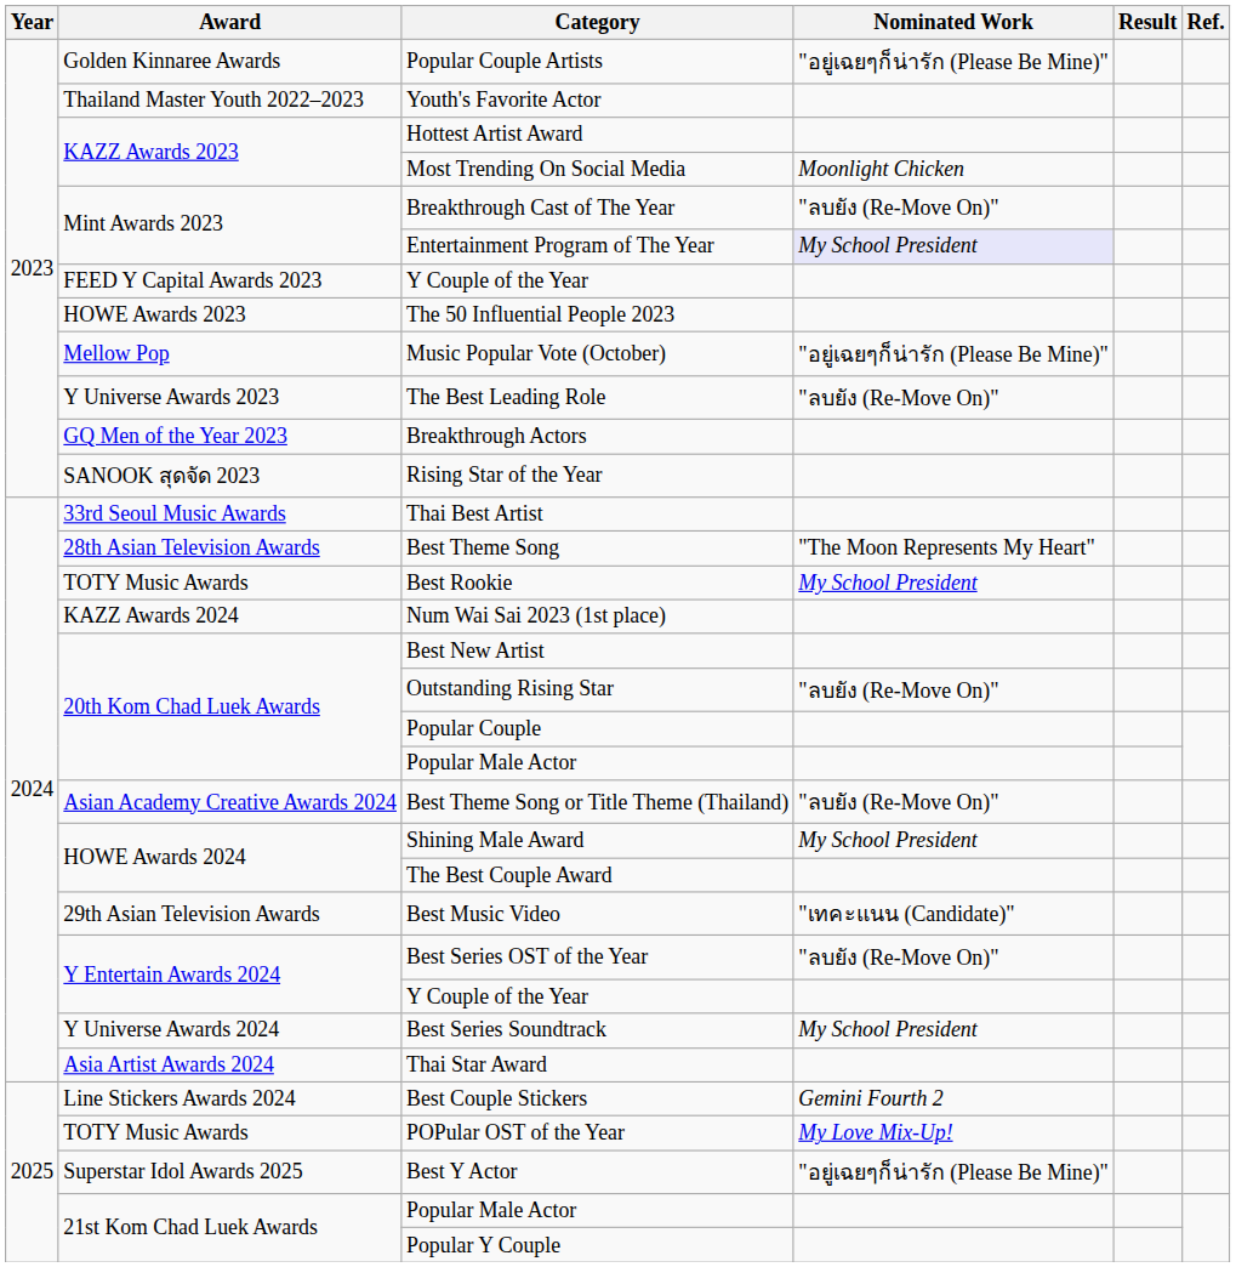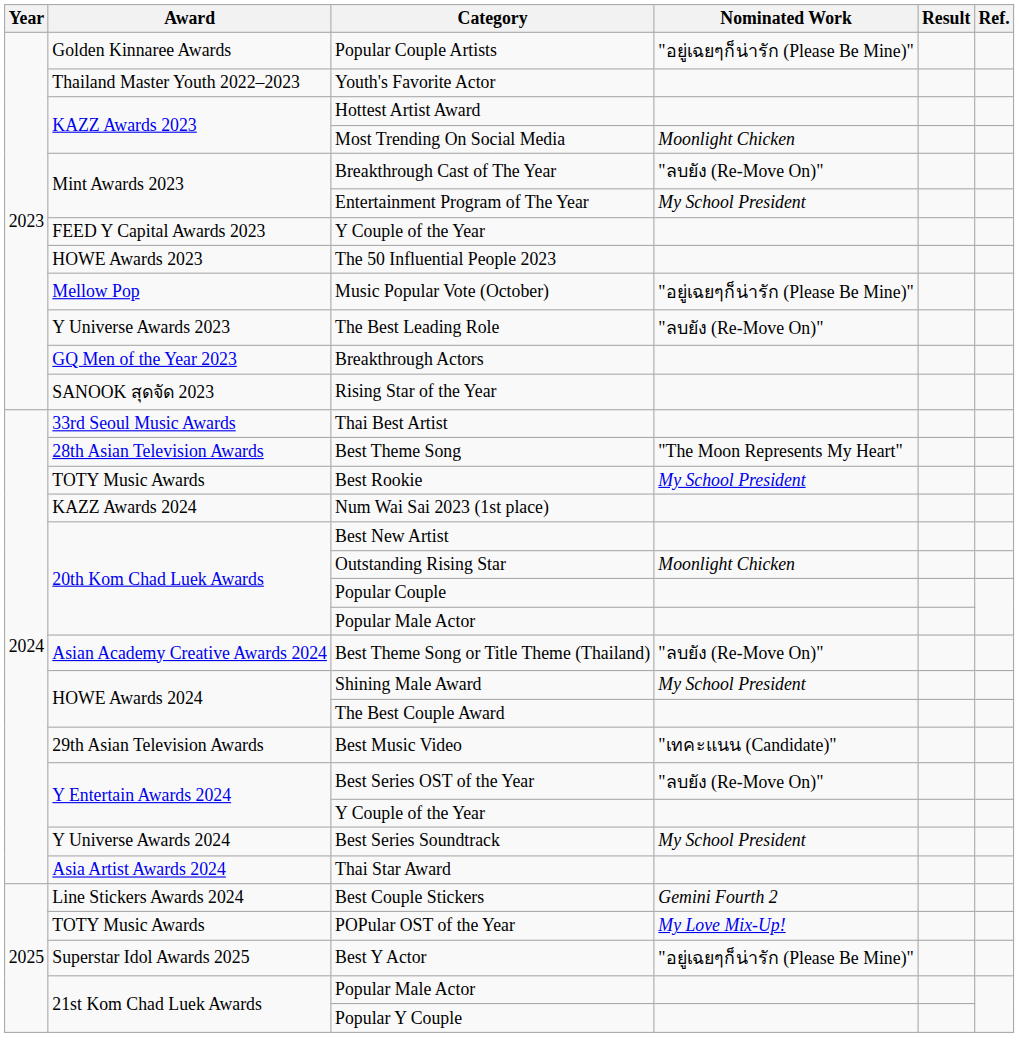 <table class="wikitable plainrowheaders sortable">
 <tr>
 <th scope="col">Year</th>
 <th scope="col">Award</th>
 <th scope="col">Category</th>
 <th scope="col">Nominated Work</th>
 <th scope="col">Result</th>
 <th scope="col" class="unsortable">Ref.</th>
 </tr>
 <tr>
 <td rowspan="12">2023</td>
 <td>Golden Kinnaree Awards</td>
 <td>Popular Couple Artists</td>
 <td>"อยู่เฉยๆก็น่ารัก (Please Be Mine)"</td>
 <td></td>
 <td></td>
 </tr>
 <tr>
 <td>Thailand Master Youth 2022–2023</td>
 <td>Youth's Favorite Actor</td>
 <td></td>
 <td></td>
 <td></td>
 </tr>
 <tr>
 <td rowspan="2"><a href='#'>KAZZ Awards 2023</a></td>
 <td>Hottest Artist Award</td>
 <td></td>
 <td></td>
 <td></td>
 </tr>
 <tr>
 <td>Most Trending On Social Media</td>
 <td><em>Moonlight Chicken</em></td>
 <td></td>
 <td></td>
 </tr>
 <tr>
 <td rowspan="2">Mint Awards 2023</td>
 <td>Breakthrough Cast of The Year</td>
 <td>"ลบยัง (Re-Move On)"</td>
 <td></td>
 <td></td>
 </tr>
 <tr>
 <td>Entertainment Program of The Year</td>
-<td style="background: lavender;"><em>My School President</em></td>
+<td><em>My School President</em></td>
 <td></td>
 <td></td>
 </tr>
 <tr>
 <td>FEED Y Capital Awards 2023</td>
 <td>Y Couple of the Year</td>
 <td></td>
 <td></td>
 <td></td>
 </tr>
 <tr>
 <td>HOWE Awards 2023</td>
 <td>The 50 Influential People 2023</td>
 <td></td>
 <td></td>
 <td></td>
 </tr>
 <tr>
 <td><a href='#'>Mellow Pop</a></td>
 <td>Music Popular Vote (October)</td>
 <td>"อยู่เฉยๆก็น่ารัก (Please Be Mine)"</td>
 <td></td>
 <td></td>
 </tr>
 <tr>
 <td>Y Universe Awards 2023</td>
 <td>The Best Leading Role</td>
 <td>"ลบยัง (Re-Move On)"</td>
 <td></td>
 <td></td>
 </tr>
 <tr>
 <td><a href='#'>GQ Men of the Year 2023</a></td>
 <td>Breakthrough Actors</td>
 <td></td>
 <td></td>
 <td></td>
 </tr>
 <tr>
 <td>SANOOK สุดจัด 2023</td>
 <td>Rising Star of the Year</td>
 <td></td>
 <td></td>
 <td></td>
 </tr>
 <tr>
 <td rowspan="16">2024</td>
 <td><a href='#'>33rd Seoul Music Awards</a></td>
 <td>Thai Best Artist</td>
 <td></td>
 <td></td>
 <td></td>
 </tr>
 <tr>
 <td><a href='#'>28th Asian Television Awards</a></td>
 <td>Best Theme Song</td>
 <td>"The Moon Represents My Heart"</td>
 <td></td>
 <td></td>
 </tr>
 <tr>
 <td>TOTY Music Awards</td>
 <td>Best Rookie</td>
 <td><em><a href='#'>My School President</a></em></td>
 <td></td>
 <td></td>
 </tr>
 <tr>
 <td>KAZZ Awards 2024</td>
 <td>Num Wai Sai 2023 (1st place)</td>
 <td></td>
 <td></td>
 <td></td>
 </tr>
 <tr>
 <td rowspan="4"><a href='#'>20th Kom Chad Luek Awards</a></td>
 <td>Best New Artist</td>
 <td></td>
 <td></td>
 <td></td>
 </tr>
 <tr>
 <td>Outstanding Rising Star</td>
-<td>"ลบยัง (Re-Move On)"</td>
+<td><em>Moonlight Chicken</em></td>
 <td></td>
 <td></td>
 </tr>
 <tr>
 <td>Popular Couple</td>
 <td></td>
 <td></td>
 <td rowspan="2"></td>
 </tr>
 <tr>
 <td>Popular Male Actor</td>
 <td></td>
 <td></td>
 </tr>
 <tr>
 <td><a href='#'>Asian Academy Creative Awards 2024</a></td>
 <td>Best Theme Song or Title Theme (Thailand)</td>
 <td>"ลบยัง (Re-Move On)"</td>
 <td></td>
 <td></td>
 </tr>
 <tr>
 <td rowspan="2">HOWE Awards 2024</td>
 <td>Shining Male Award</td>
 <td><em>My School President</em></td>
 <td></td>
 <td></td>
 </tr>
 <tr>
 <td>The Best Couple Award</td>
 <td></td>
 <td></td>
 <td></td>
 </tr>
 <tr>
 <td>29th Asian Television Awards</td>
 <td>Best Music Video</td>
 <td>"เทคะแนน (Candidate)"</td>
 <td></td>
 <td></td>
 </tr>
 <tr>
 <td rowspan="2"><a href='#'>Y Entertain Awards 2024</a></td>
 <td>Best Series OST of the Year</td>
 <td>"ลบยัง (Re-Move On)"</td>
 <td></td>
 <td></td>
 </tr>
 <tr>
 <td>Y Couple of the Year</td>
 <td></td>
 <td></td>
 <td></td>
 </tr>
 <tr>
 <td>Y Universe Awards 2024</td>
 <td>Best Series Soundtrack</td>
 <td><em>My School President</em></td>
 <td></td>
 <td></td>
 </tr>
 <tr>
 <td><a href='#'>Asia Artist Awards 2024</a></td>
 <td>Thai Star Award</td>
 <td></td>
 <td></td>
 <td></td>
 </tr>
 <tr>
 <td rowspan="5">2025</td>
 <td>Line Stickers Awards 2024</td>
 <td>Best Couple Stickers</td>
 <td><em>Gemini Fourth 2</em></td>
 <td></td>
 <td></td>
 </tr>
 <tr>
 <td>TOTY Music Awards</td>
 <td>POPular OST of the Year</td>
 <td><em><a href='#'>My Love Mix-Up!</a></em></td>
 <td></td>
 <td></td>
 </tr>
 <tr>
 <td>Superstar Idol Awards 2025</td>
 <td>Best Y Actor</td>
 <td>"อยู่เฉยๆก็น่ารัก (Please Be Mine)"</td>
 <td></td>
 <td></td>
 </tr>
 <tr>
 <td rowspan="2">21st Kom Chad Luek Awards</td>
 <td>Popular Male Actor</td>
 <td></td>
 <td></td>
 <td rowspan="2"></td>
 </tr>
 <tr>
 <td>Popular Y Couple</td>
 <td></td>
 <td></td>
 </tr>
 </table>
